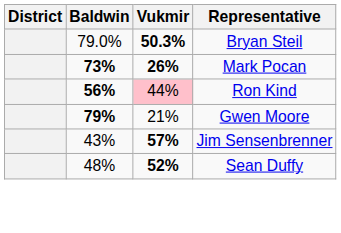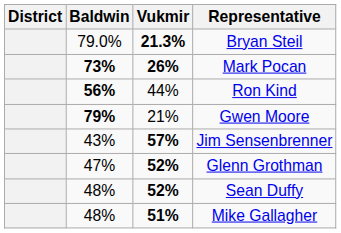 <table class="wikitable">
 <tr>
 <th>District</th>
 <th>Baldwin</th>
 <th>Vukmir</th>
 <th>Representative</th>
 </tr>
 <tr align="center">
 <th></th>
 <td>79.0%</td>
-<td><strong>50.3%</strong></td>
+<td><strong>21.3%</strong></td>
 <td><a href='#'>Bryan Steil</a></td>
 </tr>
 <tr align="center">
 <th></th>
 <td><strong>73%</strong></td>
 <td><strong>26%</strong></td>
 <td><a href='#'>Mark Pocan</a></td>
 </tr>
 <tr align="center">
 <th></th>
 <td><strong>56%</strong></td>
-<td style="background: pink;">44%</td>
+<td>44%</td>
 <td><a href='#'>Ron Kind</a></td>
 </tr>
 <tr align="center">
 <th></th>
 <td><strong>79%</strong></td>
 <td>21%</td>
 <td><a href='#'>Gwen Moore</a></td>
 </tr>
 <tr align="center">
 <th></th>
 <td>43%</td>
 <td><strong>57%</strong></td>
 <td><a href='#'>Jim Sensenbrenner</a></td>
 </tr>
 <tr align="center">
 <th></th>
+<td>47%</td>
+<td><strong>52%</strong></td>
+<td><a href='#'>Glenn Grothman</a></td>
+</tr>
+<tr align="center">
+<th></th>
 <td>48%</td>
 <td><strong>52%</strong></td>
 <td><a href='#'>Sean Duffy</a></td>
 </tr>
+<tr align="center">
+<th></th>
+<td>48%</td>
+<td><strong>51%</strong></td>
+<td><a href='#'>Mike Gallagher</a></td>
+</tr>
 </table>
